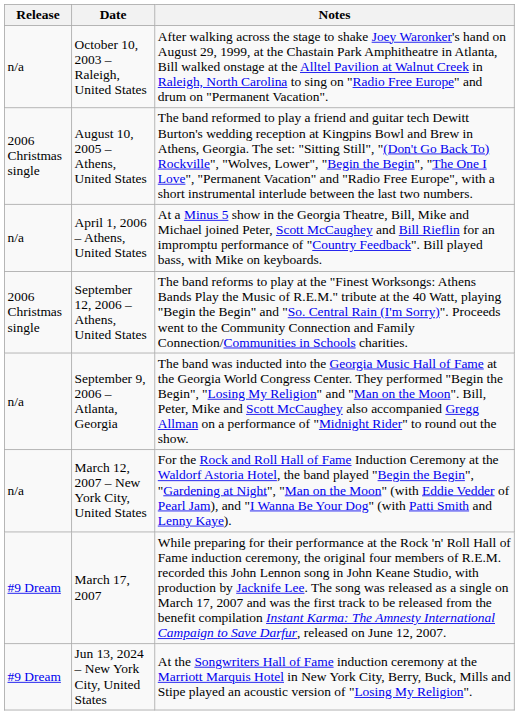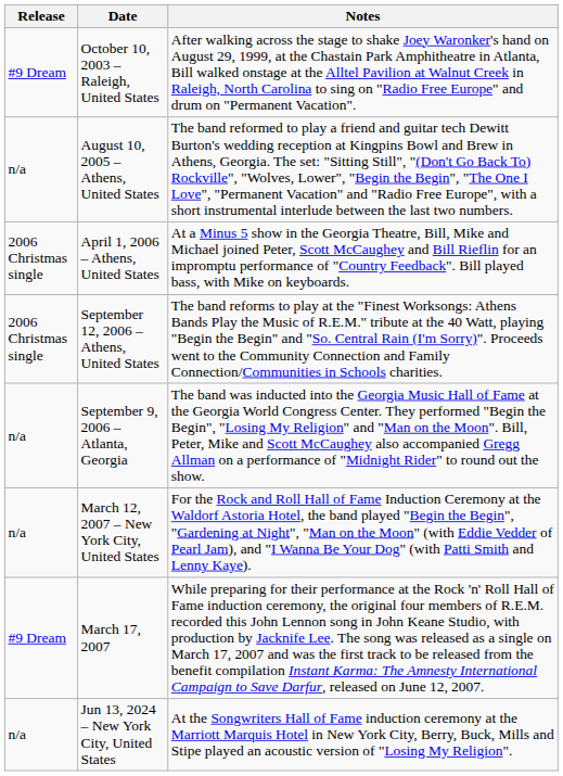 <table class="sortable wikitable">
 <tr>
 <th>Release</th>
 <th>Date</th>
 <th>Notes</th>
 </tr>
 <tr>
-<td>n/a</td>
+<td><a href='#'>#9 Dream</a></td>
 <td>October 10, 2003 – Raleigh, United States</td>
 <td>After walking across the stage to shake <a href='#'>Joey Waronker</a>'s hand on August 29, 1999, at the Chastain Park Amphitheatre in Atlanta, Bill walked onstage at the <a href='#'>Alltel Pavilion at Walnut Creek</a> in <a href='#'>Raleigh, North Carolina</a> to sing on "<a href='#'>Radio Free Europe</a>" and drum on "Permanent Vacation".</td>
 </tr>
 <tr>
-<td>2006 Christmas single</td>
+<td>n/a</td>
 <td>August 10, 2005 – Athens, United States</td>
 <td>The band reformed to play a friend and guitar tech Dewitt Burton's wedding reception at Kingpins Bowl and Brew in Athens, Georgia. The set: "Sitting Still", "<a href='#'>(Don't Go Back To) Rockville</a>", "Wolves, Lower", "<a href='#'>Begin the Begin</a>", "<a href='#'>The One I Love</a>", "Permanent Vacation" and "Radio Free Europe", with a short instrumental interlude between the last two numbers.</td>
 </tr>
 <tr>
-<td>n/a</td>
+<td>2006 Christmas single</td>
 <td>April 1, 2006 – Athens, United States</td>
 <td>At a <a href='#'>Minus 5</a> show in the Georgia Theatre, Bill, Mike and Michael joined Peter, <a href='#'>Scott McCaughey</a> and <a href='#'>Bill Rieflin</a> for an impromptu performance of "<a href='#'>Country Feedback</a>". Bill played bass, with Mike on keyboards.</td>
 </tr>
 <tr>
 <td>2006 Christmas single</td>
 <td>September 12, 2006 – Athens, United States</td>
 <td>The band reforms to play at the "Finest Worksongs: Athens Bands Play the Music of R.E.M." tribute at the 40 Watt, playing "Begin the Begin" and "<a href='#'>So. Central Rain (I'm Sorry)</a>". Proceeds went to the Community Connection and Family Connection/<a href='#'>Communities in Schools</a> charities.</td>
 </tr>
 <tr>
 <td>n/a</td>
 <td>September 9, 2006 – Atlanta, Georgia</td>
 <td>The band was inducted into the <a href='#'>Georgia Music Hall of Fame</a> at the Georgia World Congress Center. They performed "Begin the Begin", "<a href='#'>Losing My Religion</a>" and "<a href='#'>Man on the Moon</a>". Bill, Peter, Mike and <a href='#'>Scott McCaughey</a> also accompanied <a href='#'>Gregg Allman</a> on a performance of "<a href='#'>Midnight Rider</a>" to round out the show.</td>
 </tr>
 <tr>
 <td>n/a</td>
 <td>March 12, 2007 – New York City, United States</td>
 <td>For the <a href='#'>Rock and Roll Hall of Fame</a> Induction Ceremony at the <a href='#'>Waldorf Astoria Hotel</a>, the band played "<a href='#'>Begin the Begin</a>", "<a href='#'>Gardening at Night</a>", "<a href='#'>Man on the Moon</a>" (with <a href='#'>Eddie Vedder</a> of <a href='#'>Pearl Jam</a>), and "<a href='#'>I Wanna Be Your Dog</a>" (with <a href='#'>Patti Smith</a> and <a href='#'>Lenny Kaye</a>).</td>
 </tr>
 <tr>
 <td><a href='#'>#9 Dream</a></td>
 <td>March 17, 2007</td>
 <td>While preparing for their performance at the Rock 'n' Roll Hall of Fame induction ceremony, the original four members of R.E.M. recorded this John Lennon song in John Keane Studio, with production by <a href='#'>Jacknife Lee</a>. The song was released as a single on March 17, 2007 and was the first track to be released from the benefit compilation <em><a href='#'>Instant Karma: The Amnesty International Campaign to Save Darfur</a></em>, released on June 12, 2007.</td>
 </tr>
 <tr>
-<td><a href='#'>#9 Dream</a></td>
+<td>n/a</td>
 <td>Jun 13, 2024 – New York City, United States</td>
 <td>At the <a href='#'>Songwriters Hall of Fame</a> induction ceremony at the <a href='#'>Marriott Marquis Hotel</a> in New York City, Berry, Buck, Mills and Stipe played an acoustic version of "<a href='#'>Losing My Religion</a>".</td>
 </tr>
 </table>
